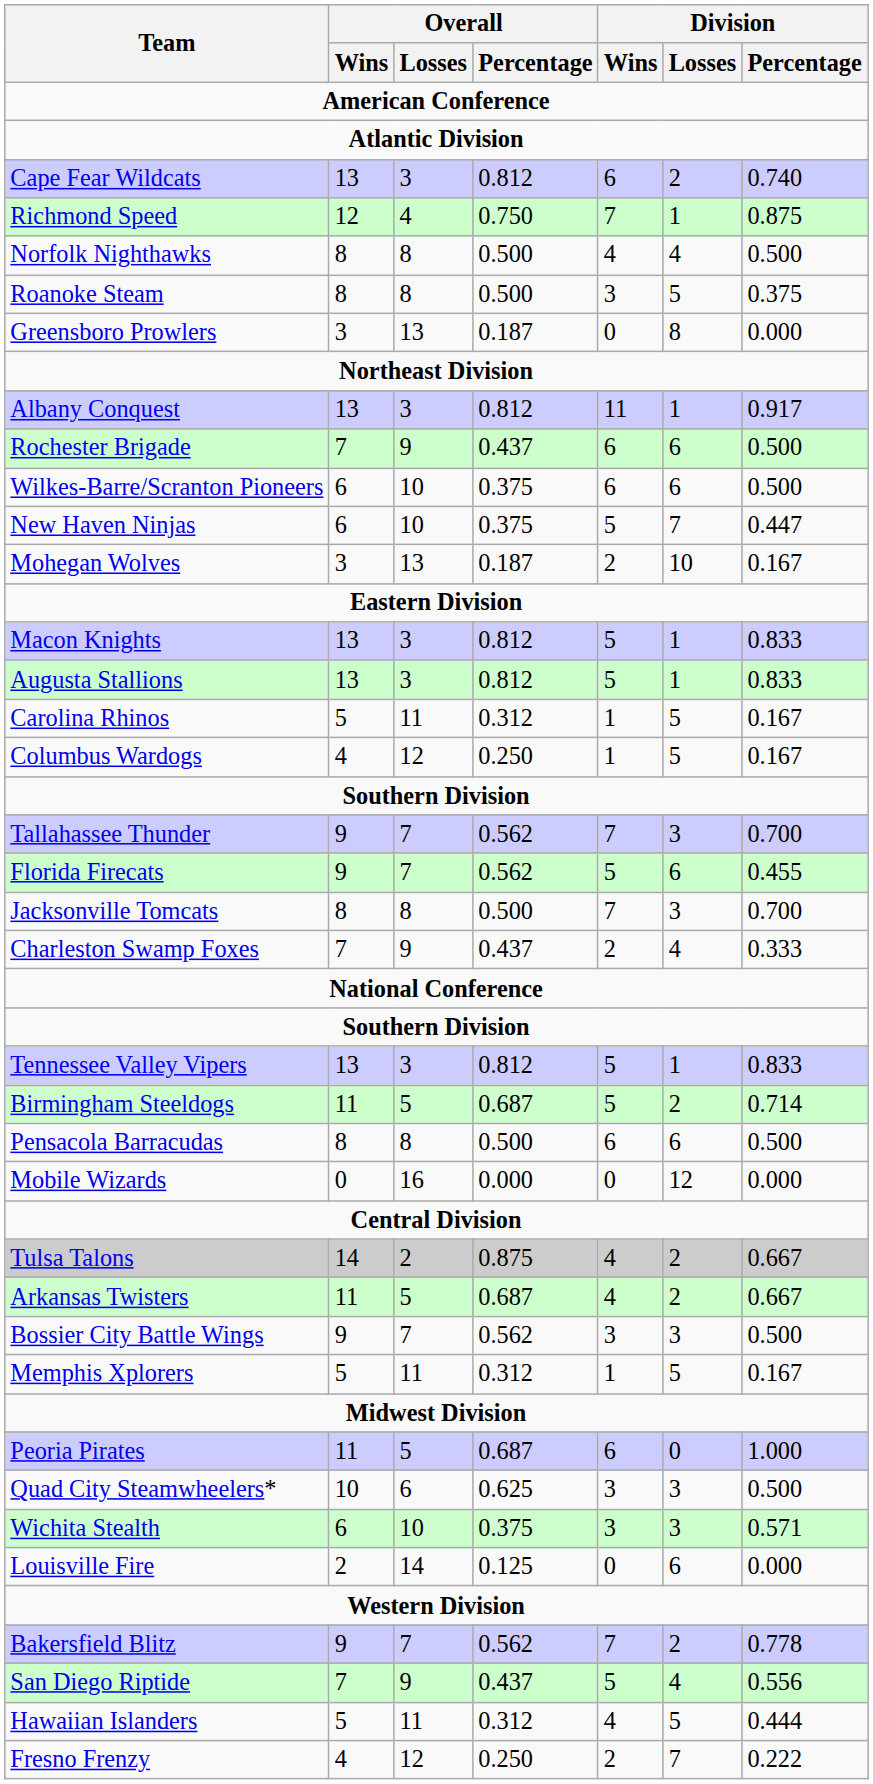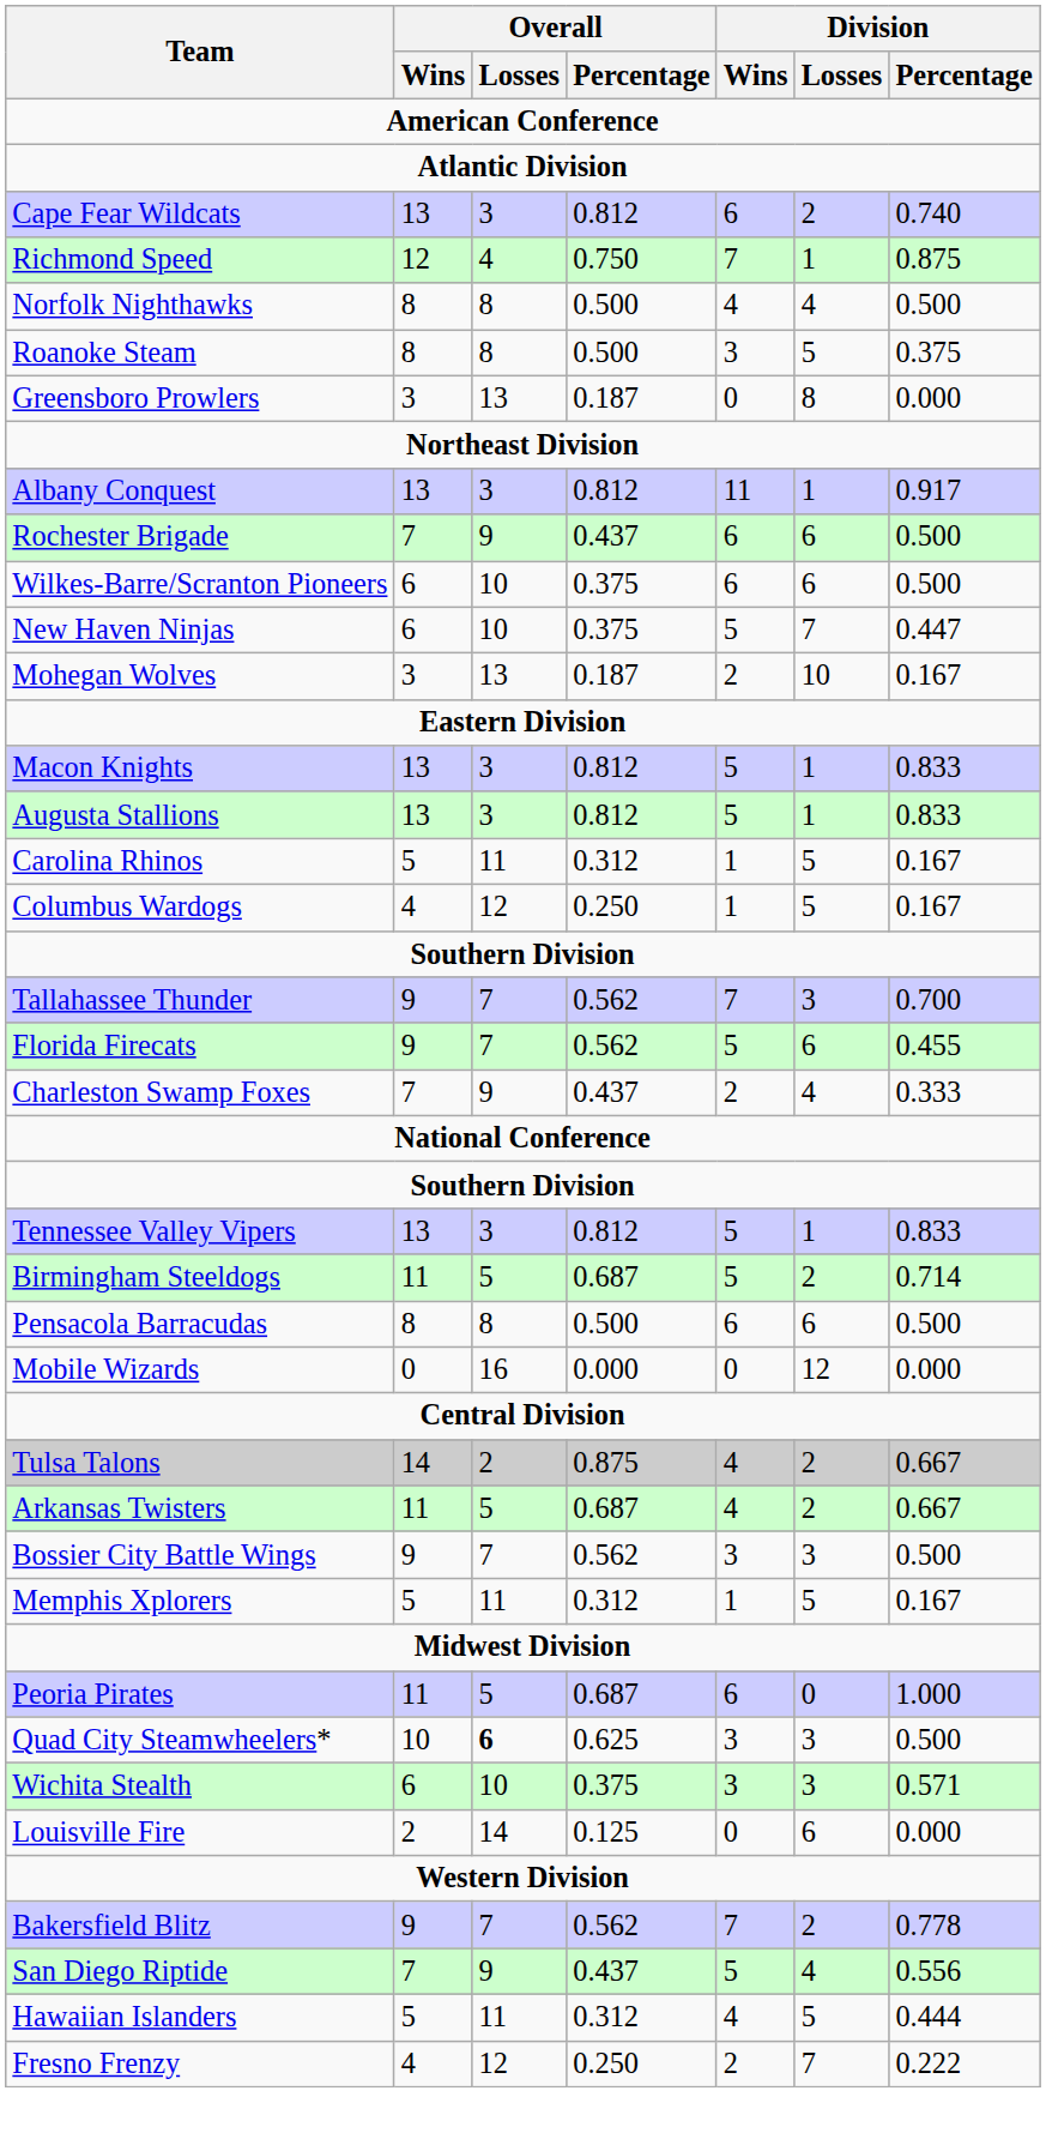 <table class="wikitable">
 <tr>
 <th rowspan="2" align="center">Team</th>
 <th colspan="3" align="center">Overall</th>
 <th colspan="3" align="center">Division</th>
 </tr>
 <tr>
 <th>Wins</th>
 <th>Losses</th>
 <th>Percentage</th>
 <th>Wins</th>
 <th>Losses</th>
 <th>Percentage</th>
 </tr>
 <tr>
 <td colspan="7" align="center"><strong>American Conference</strong></td>
 </tr>
 <tr>
 <td colspan="7" align="center"><strong>Atlantic Division</strong></td>
 </tr>
 <tr bgcolor=#ccccff>
 <td><a href='#'>Cape Fear Wildcats</a></td>
 <td>13</td>
 <td>3</td>
 <td>0.812</td>
 <td>6</td>
 <td>2</td>
 <td>0.740</td>
 </tr>
 <tr bgcolor=#ccffcc>
 <td><a href='#'>Richmond Speed</a></td>
 <td>12</td>
 <td>4</td>
 <td>0.750</td>
 <td>7</td>
 <td>1</td>
 <td>0.875</td>
 </tr>
 <tr>
 <td><a href='#'>Norfolk Nighthawks</a></td>
 <td>8</td>
 <td>8</td>
 <td>0.500</td>
 <td>4</td>
 <td>4</td>
 <td>0.500</td>
 </tr>
 <tr>
 <td><a href='#'>Roanoke Steam</a></td>
 <td>8</td>
 <td>8</td>
 <td>0.500</td>
 <td>3</td>
 <td>5</td>
 <td>0.375</td>
 </tr>
 <tr>
 <td><a href='#'>Greensboro Prowlers</a></td>
 <td>3</td>
 <td>13</td>
 <td>0.187</td>
 <td>0</td>
 <td>8</td>
 <td>0.000</td>
 </tr>
 <tr>
 <td colspan="7" align="center"><strong>Northeast Division</strong></td>
 </tr>
 <tr bgcolor=#ccccff>
 <td><a href='#'>Albany Conquest</a></td>
 <td>13</td>
 <td>3</td>
 <td>0.812</td>
 <td>11</td>
 <td>1</td>
 <td>0.917</td>
 </tr>
 <tr bgcolor=#ccffcc>
 <td><a href='#'>Rochester Brigade</a></td>
 <td>7</td>
 <td>9</td>
 <td>0.437</td>
 <td>6</td>
 <td>6</td>
 <td>0.500</td>
 </tr>
 <tr>
 <td><a href='#'>Wilkes-Barre/Scranton Pioneers</a></td>
 <td>6</td>
 <td>10</td>
 <td>0.375</td>
 <td>6</td>
 <td>6</td>
 <td>0.500</td>
 </tr>
 <tr>
 <td><a href='#'>New Haven Ninjas</a></td>
 <td>6</td>
 <td>10</td>
 <td>0.375</td>
 <td>5</td>
 <td>7</td>
 <td>0.447</td>
 </tr>
 <tr>
 <td><a href='#'>Mohegan Wolves</a></td>
 <td>3</td>
 <td>13</td>
 <td>0.187</td>
 <td>2</td>
 <td>10</td>
 <td>0.167</td>
 </tr>
 <tr>
 <td colspan="7" align="center"><strong>Eastern Division</strong></td>
 </tr>
 <tr bgcolor=#ccccff>
 <td><a href='#'>Macon Knights</a></td>
 <td>13</td>
 <td>3</td>
 <td>0.812</td>
 <td>5</td>
 <td>1</td>
 <td>0.833</td>
 </tr>
 <tr bgcolor=#ccffcc>
 <td><a href='#'>Augusta Stallions</a></td>
 <td>13</td>
 <td>3</td>
 <td>0.812</td>
 <td>5</td>
 <td>1</td>
 <td>0.833</td>
 </tr>
 <tr>
 <td><a href='#'>Carolina Rhinos</a></td>
 <td>5</td>
 <td>11</td>
 <td>0.312</td>
 <td>1</td>
 <td>5</td>
 <td>0.167</td>
 </tr>
 <tr>
 <td><a href='#'>Columbus Wardogs</a></td>
 <td>4</td>
 <td>12</td>
 <td>0.250</td>
 <td>1</td>
 <td>5</td>
 <td>0.167</td>
 </tr>
 <tr>
 <td colspan="7" align="center"><strong>Southern Division</strong></td>
 </tr>
 <tr bgcolor=#ccccff>
 <td><a href='#'>Tallahassee Thunder</a></td>
 <td>9</td>
 <td>7</td>
 <td>0.562</td>
 <td>7</td>
 <td>3</td>
 <td>0.700</td>
 </tr>
 <tr bgcolor=#ccffcc>
 <td><a href='#'>Florida Firecats</a></td>
 <td>9</td>
 <td>7</td>
 <td>0.562</td>
 <td>5</td>
 <td>6</td>
 <td>0.455</td>
 </tr>
 <tr>
-<td><a href='#'>Jacksonville Tomcats</a></td>
-<td>8</td>
-<td>8</td>
-<td>0.500</td>
-<td>7</td>
-<td>3</td>
-<td>0.700</td>
-</tr>
-<tr>
 <td><a href='#'>Charleston Swamp Foxes</a></td>
 <td>7</td>
 <td>9</td>
 <td>0.437</td>
 <td>2</td>
 <td>4</td>
 <td>0.333</td>
 </tr>
 <tr>
 <td colspan="7" align="center"><strong>National Conference</strong></td>
 </tr>
 <tr>
 <td colspan="7" align="center"><strong>Southern Division</strong></td>
 </tr>
 <tr bgcolor=#ccccff>
 <td><a href='#'>Tennessee Valley Vipers</a></td>
 <td>13</td>
 <td>3</td>
 <td>0.812</td>
 <td>5</td>
 <td>1</td>
 <td>0.833</td>
 </tr>
 <tr bgcolor=#ccffcc>
 <td><a href='#'>Birmingham Steeldogs</a></td>
 <td>11</td>
 <td>5</td>
 <td>0.687</td>
 <td>5</td>
 <td>2</td>
 <td>0.714</td>
 </tr>
 <tr>
 <td><a href='#'>Pensacola Barracudas</a></td>
 <td>8</td>
 <td>8</td>
 <td>0.500</td>
 <td>6</td>
 <td>6</td>
 <td>0.500</td>
 </tr>
 <tr>
 <td><a href='#'>Mobile Wizards</a></td>
 <td>0</td>
 <td>16</td>
 <td>0.000</td>
 <td>0</td>
 <td>12</td>
 <td>0.000</td>
 </tr>
 <tr>
 <td colspan="7" align="center"><strong>Central Division</strong></td>
 </tr>
 <tr bgcolor=#cccccc>
 <td><a href='#'>Tulsa Talons</a></td>
 <td>14</td>
 <td>2</td>
 <td>0.875</td>
 <td>4</td>
 <td>2</td>
 <td>0.667</td>
 </tr>
 <tr bgcolor=#ccffcc>
 <td><a href='#'>Arkansas Twisters</a></td>
 <td>11</td>
 <td>5</td>
 <td>0.687</td>
 <td>4</td>
 <td>2</td>
 <td>0.667</td>
 </tr>
 <tr>
 <td><a href='#'>Bossier City Battle Wings</a></td>
 <td>9</td>
 <td>7</td>
 <td>0.562</td>
 <td>3</td>
 <td>3</td>
 <td>0.500</td>
 </tr>
 <tr>
 <td><a href='#'>Memphis Xplorers</a></td>
 <td>5</td>
 <td>11</td>
 <td>0.312</td>
 <td>1</td>
 <td>5</td>
 <td>0.167</td>
 </tr>
 <tr>
 <td colspan="7" align="center"><strong>Midwest Division</strong></td>
 </tr>
 <tr bgcolor=#ccccff>
 <td><a href='#'>Peoria Pirates</a></td>
 <td>11</td>
 <td>5</td>
 <td>0.687</td>
 <td>6</td>
 <td>0</td>
 <td>1.000</td>
 </tr>
 <tr>
 <td><a href='#'>Quad City Steamwheelers</a>*</td>
 <td>10</td>
-<td>6</td>
+<td><strong>6</strong></td>
 <td>0.625</td>
 <td>3</td>
 <td>3</td>
 <td>0.500</td>
 </tr>
 <tr bgcolor=#ccffcc>
 <td><a href='#'>Wichita Stealth</a></td>
 <td>6</td>
 <td>10</td>
 <td>0.375</td>
 <td>3</td>
 <td>3</td>
 <td>0.571</td>
 </tr>
 <tr>
 <td><a href='#'>Louisville Fire</a></td>
 <td>2</td>
 <td>14</td>
 <td>0.125</td>
 <td>0</td>
 <td>6</td>
 <td>0.000</td>
 </tr>
 <tr>
 <td colspan="7" align="center"><strong>Western Division</strong></td>
 </tr>
 <tr bgcolor=#ccccff>
 <td><a href='#'>Bakersfield Blitz</a></td>
 <td>9</td>
 <td>7</td>
 <td>0.562</td>
 <td>7</td>
 <td>2</td>
 <td>0.778</td>
 </tr>
 <tr bgcolor=#ccffcc>
 <td><a href='#'>San Diego Riptide</a></td>
 <td>7</td>
 <td>9</td>
 <td>0.437</td>
 <td>5</td>
 <td>4</td>
 <td>0.556</td>
 </tr>
 <tr>
 <td><a href='#'>Hawaiian Islanders</a></td>
 <td>5</td>
 <td>11</td>
 <td>0.312</td>
 <td>4</td>
 <td>5</td>
 <td>0.444</td>
 </tr>
 <tr>
 <td><a href='#'>Fresno Frenzy</a></td>
 <td>4</td>
 <td>12</td>
 <td>0.250</td>
 <td>2</td>
 <td>7</td>
 <td>0.222</td>
 </tr>
 </table>
